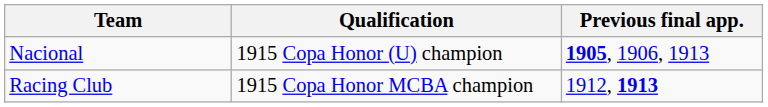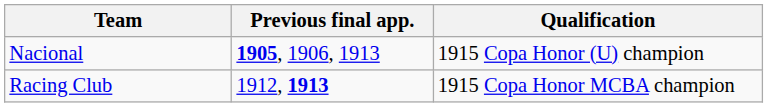 <table class="wikitable">
 <tr>
 <th width=170px>Team</th>
+<th width=150px>Previous final app.</th>
 <th width=250px>Qualification</th>
-<th width=150px>Previous final app.</th>
 </tr>
 <tr>
 <td> <a href='#'>Nacional</a></td>
+<td><strong><a href='#'>1905</a></strong>, <a href='#'>1906</a>, <a href='#'>1913</a></td>
 <td>1915 <a href='#'>Copa Honor (U)</a> champion </td>
-<td><strong><a href='#'>1905</a></strong>, <a href='#'>1906</a>, <a href='#'>1913</a></td>
 </tr>
 <tr>
 <td> <a href='#'>Racing Club</a></td>
+<td><a href='#'>1912</a>, <strong><a href='#'>1913</a></strong></td>
 <td>1915 <a href='#'>Copa Honor MCBA</a> champion</td>
-<td><a href='#'>1912</a>, <strong><a href='#'>1913</a></strong></td>
 </tr>
 </table>
